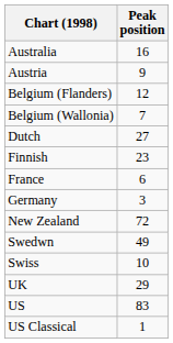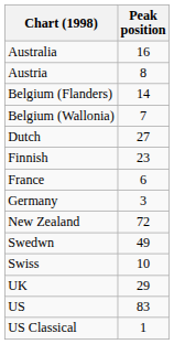 <table class="wikitable sortable">
 <tr>
 <th>Chart (1998)</th>
 <th>Peak<br>position</th>
 </tr>
 <tr>
 <td>Australia</td>
 <td align="center">16</td>
 </tr>
 <tr>
 <td>Austria</td>
-<td align="center">9</td>
+<td align="center">8</td>
 </tr>
 <tr>
 <td>Belgium (Flanders)</td>
-<td align="center">12</td>
+<td align="center">14</td>
 </tr>
 <tr>
 <td>Belgium (Wallonia)</td>
 <td align="center">7</td>
 </tr>
 <tr>
 <td>Dutch</td>
 <td align="center">27</td>
 </tr>
 <tr>
 <td>Finnish</td>
 <td align="center">23</td>
 </tr>
 <tr>
 <td>France</td>
 <td align="center">6</td>
 </tr>
 <tr>
 <td>Germany</td>
 <td align="center">3</td>
 </tr>
 <tr>
 <td>New Zealand</td>
 <td align="center">72</td>
 </tr>
 <tr>
 <td>Swedwn</td>
 <td align="center">49</td>
 </tr>
 <tr>
 <td>Swiss</td>
 <td align="center">10</td>
 </tr>
 <tr>
 <td>UK</td>
 <td align="center">29</td>
 </tr>
 <tr>
 <td>US</td>
 <td align="center">83</td>
 </tr>
 <tr>
 <td>US Classical</td>
 <td align="center">1</td>
 </tr>
 </table>
